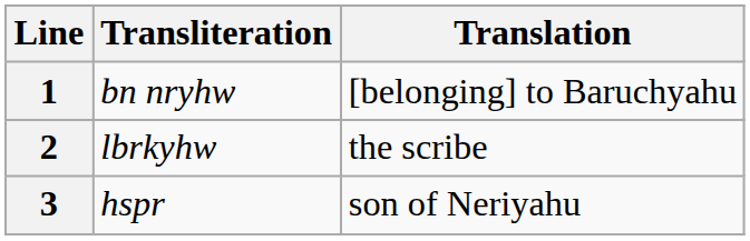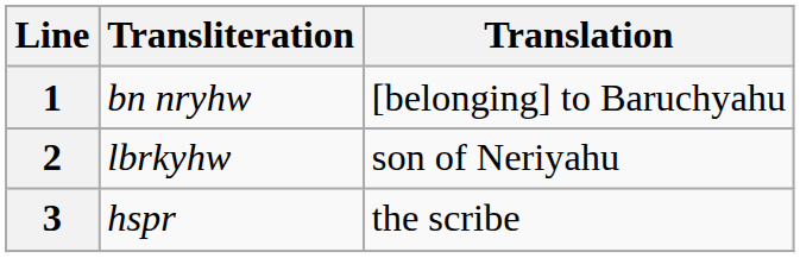 <table class="wikitable">
 <tr>
 <th>Line<br></th>
 <th>Transliteration</th>
 <th>Translation</th>
 </tr>
 <tr>
 <th>1</th>
 <td><em>bn nryhw</em></td>
 <td>[belonging] to Baruchyahu</td>
 </tr>
 <tr>
 <th>2</th>
 <td><em>lbrkyhw</em></td>
-<td>the scribe</td>
+<td>son of Neriyahu</td>
 </tr>
 <tr>
 <th>3</th>
 <td><em>hspr</em></td>
-<td>son of Neriyahu</td>
+<td>the scribe</td>
 </tr>
 </table>
